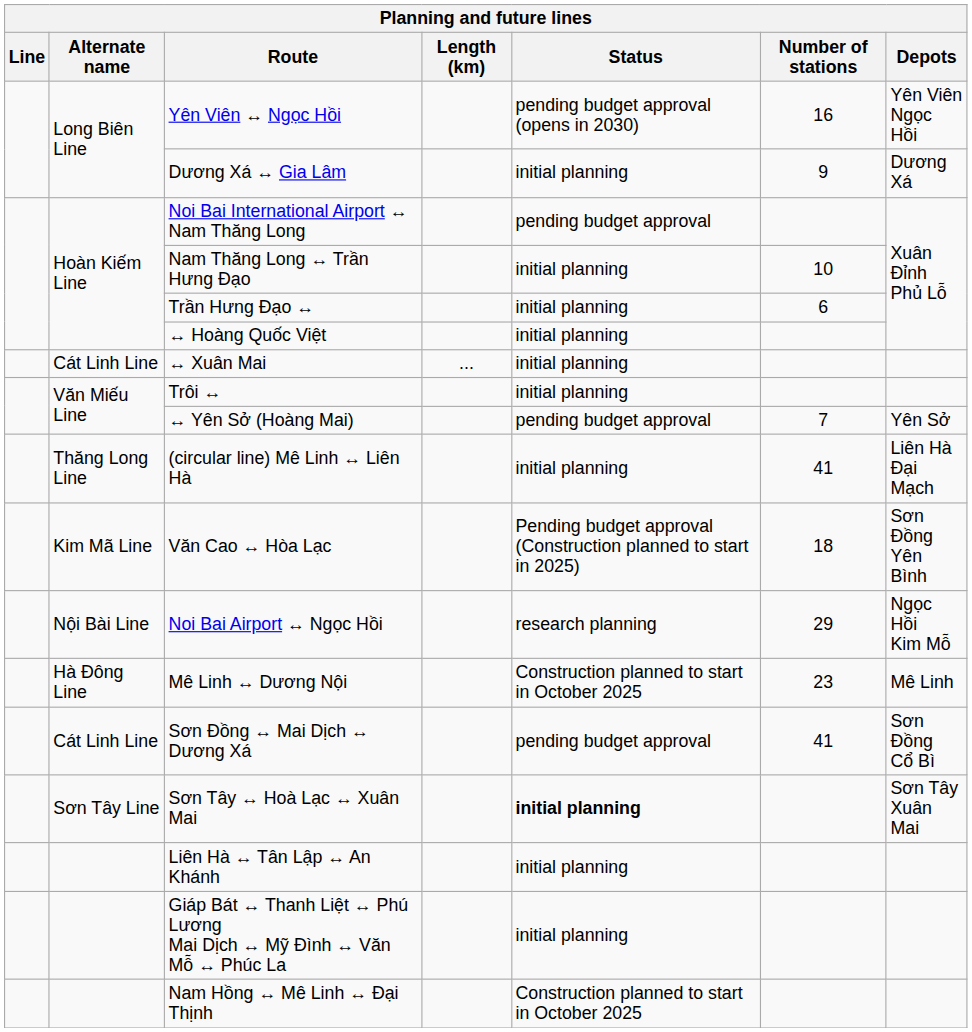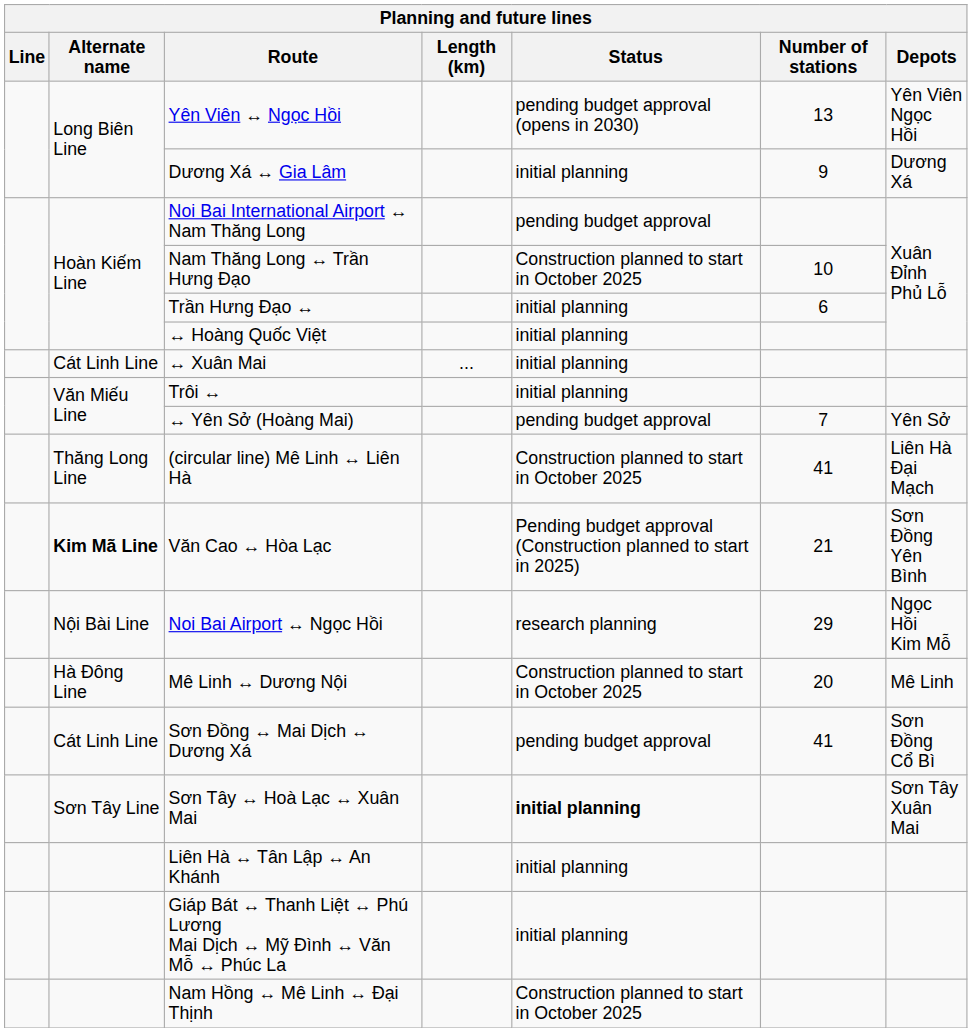 <table class="wikitable sortable">
 <tr>
 <th colspan="9">Planning and future lines</th>
 </tr>
 <tr>
 <th>Line</th>
 <th>Alternate name</th>
 <th>Route</th>
 <th>Length (km)</th>
 <th>Status</th>
 <th>Number of stations</th>
 <th>Depots</th>
 </tr>
 <tr>
 <td style="text-align:center;" rowspan=2></td>
 <td rowspan=2>Long Biên Line</td>
 <td><a href='#'>Yên Viên</a> ↔ <a href='#'>Ngọc Hồi</a></td>
 <td style="text-align:center;"></td>
 <td>pending budget approval<br>(opens in 2030)</td>
-<td style="text-align:center;">16</td>
+<td style="text-align:center;">13</td>
 <td>Yên Viên<br>Ngọc Hồi</td>
 </tr>
 <tr>
 <td>Dương Xá ↔ <a href='#'>Gia Lâm</a></td>
 <td style="text-align:center;"></td>
 <td>initial planning</td>
 <td style="text-align:center;">9</td>
 <td>Dương Xá</td>
 </tr>
 <tr>
 <td style="text-align:center;" rowspan=4></td>
 <td rowspan=4>Hoàn Kiếm Line</td>
 <td><a href='#'>Noi Bai International Airport</a> ↔ Nam Thăng Long</td>
 <td style="text-align:center;"></td>
 <td>pending budget approval</td>
 <td></td>
 <td rowspan=4>Xuân Đỉnh<br>Phủ Lỗ</td>
 </tr>
 <tr>
 <td>Nam Thăng Long ↔ Trần Hưng Đạo</td>
 <td style="text-align:center;"></td>
-<td>initial planning</td>
+<td>Construction planned to start in October 2025</td>
 <td style="text-align:center;">10</td>
 </tr>
 <tr>
 <td>Trần Hưng Đạo ↔ </td>
 <td style="text-align:center;"></td>
 <td>initial planning</td>
 <td style="text-align:center;">6</td>
 </tr>
 <tr>
 <td> ↔ Hoàng Quốc Việt</td>
 <td style="text-align:center;"></td>
 <td>initial planning</td>
 <td></td>
 </tr>
 <tr>
 <td style="text-align:center;"></td>
 <td>Cát Linh Line</td>
 <td> ↔ Xuân Mai</td>
 <td style="text-align:center;">...</td>
 <td>initial planning</td>
 <td></td>
 <td></td>
 </tr>
 <tr>
 <td style="text-align:center;" rowspan=2></td>
 <td rowspan=2>Văn Miếu Line</td>
 <td>Trôi ↔ </td>
 <td style="text-align:center;"></td>
 <td>initial planning</td>
 <td></td>
 <td></td>
 </tr>
 <tr>
 <td> ↔ Yên Sở (Hoàng Mai)</td>
 <td style="text-align:center;"></td>
 <td>pending budget approval</td>
 <td style="text-align:center;">7</td>
 <td>Yên Sở</td>
 </tr>
 <tr>
 <td style="text-align:center;"></td>
 <td>Thăng Long Line</td>
 <td>(circular line) Mê Linh ↔ Liên Hà</td>
 <td style="text-align:center;"></td>
-<td>initial planning</td>
+<td>Construction planned to start in October 2025</td>
 <td style="text-align:center;">41</td>
 <td>Liên Hà<br>Đại Mạch</td>
 </tr>
 <tr>
 <td style="text-align:center;"></td>
-<td>Kim Mã Line</td>
+<td><strong>Kim Mã Line</strong></td>
 <td>Văn Cao ↔ Hòa Lạc</td>
 <td style="text-align:center;"></td>
 <td>Pending budget approval<br>(Construction planned to start in 2025)</td>
-<td style="text-align:center;">18</td>
+<td style="text-align:center;">21</td>
 <td>Sơn Đồng<br>Yên Bình</td>
 </tr>
 <tr>
 <td style="text-align:center;"></td>
 <td>Nội Bài Line</td>
 <td><a href='#'>Noi Bai Airport</a> ↔ Ngọc Hồi</td>
 <td style="text-align:center;"></td>
 <td>research planning</td>
 <td style="text-align:center;">29</td>
 <td>Ngọc Hồi<br>Kim Mỗ</td>
 </tr>
 <tr>
 <td style="text-align:center;"></td>
 <td>Hà Đông Line</td>
 <td>Mê Linh ↔ Dương Nội</td>
 <td style="text-align:center;"></td>
 <td>Construction planned to start in October 2025</td>
-<td style="text-align:center;">23</td>
+<td style="text-align:center;">20</td>
 <td>Mê Linh</td>
 </tr>
 <tr>
 <td style="text-align:center;"></td>
 <td>Cát Linh Line</td>
 <td>Sơn Đồng ↔ Mai Dịch ↔ Dương Xá</td>
 <td style="text-align:center;"></td>
 <td>pending budget approval</td>
 <td style="text-align:center;">41</td>
 <td>Sơn Đồng<br>Cổ Bì</td>
 </tr>
 <tr>
 <td style="text-align:center;"></td>
 <td>Sơn Tây Line</td>
 <td>Sơn Tây ↔ Hoà Lạc ↔ Xuân Mai</td>
 <td></td>
 <td><strong>initial planning</strong></td>
 <td></td>
 <td>Sơn Tây<br>Xuân Mai</td>
 </tr>
 <tr>
 <td style="text-align:center;"></td>
 <td></td>
 <td>Liên Hà ↔ Tân Lập ↔ An Khánh</td>
 <td style="text-align:center;"></td>
 <td>initial planning</td>
 <td></td>
 <td></td>
 </tr>
 <tr>
 <td style="text-align:center;"></td>
 <td></td>
 <td>Giáp Bát ↔ Thanh Liệt ↔ Phú Lương<br>Mai Dịch ↔ Mỹ Đình ↔ Văn Mỗ ↔ Phúc La</td>
 <td style="text-align:center;"></td>
 <td>initial planning</td>
 <td></td>
 <td></td>
 </tr>
 <tr>
 <td style="text-align:center;"></td>
 <td></td>
 <td>Nam Hồng ↔ Mê Linh ↔ Đại Thịnh</td>
 <td style="text-align:center;"></td>
 <td>Construction planned to start in October 2025</td>
 <td></td>
 <td></td>
 </tr>
 </table>
